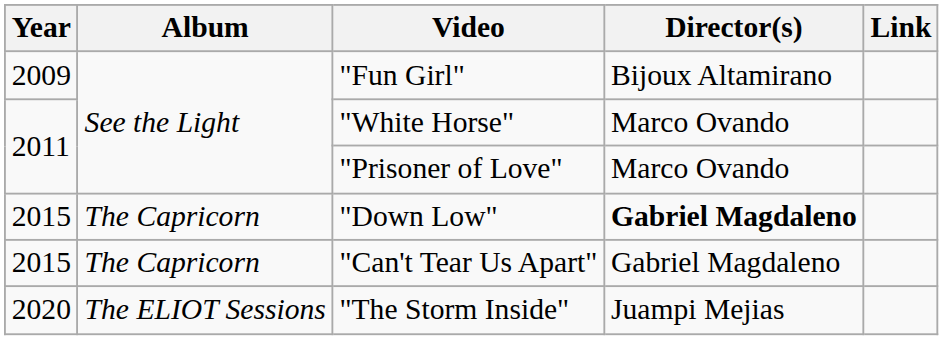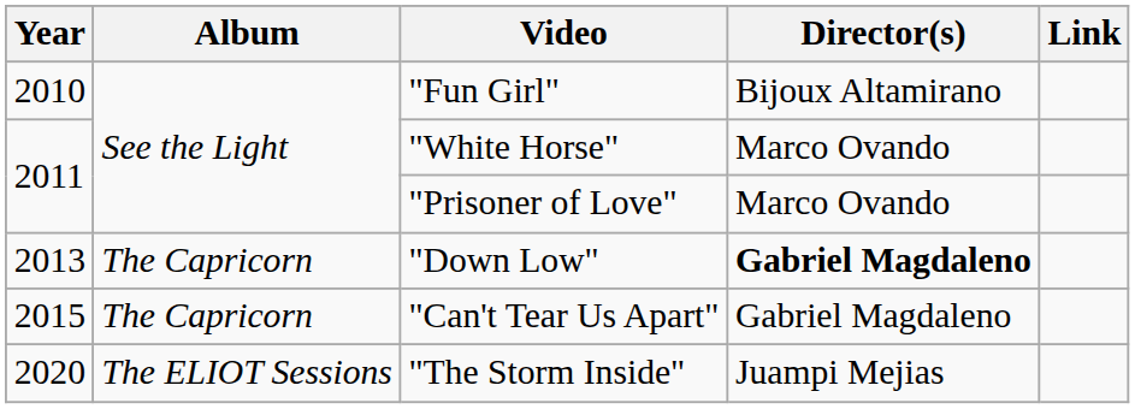 <table class="wikitable">
 <tr>
 <th>Year</th>
 <th>Album</th>
 <th>Video</th>
 <th>Director(s)</th>
 <th>Link</th>
 </tr>
 <tr>
-<td>2009</td>
+<td>2010</td>
 <td rowspan="3"><em>See the Light</em></td>
 <td>"Fun Girl"</td>
 <td>Bijoux Altamirano</td>
 <td></td>
 </tr>
 <tr>
 <td rowspan="2">2011</td>
 <td>"White Horse"</td>
 <td>Marco Ovando</td>
 <td></td>
 </tr>
 <tr>
 <td>"Prisoner of Love"</td>
 <td>Marco Ovando</td>
 <td></td>
 </tr>
 <tr>
-<td>2015</td>
+<td>2013</td>
 <td><em>The Capricorn</em></td>
 <td>"Down Low"</td>
 <td><strong>Gabriel Magdaleno</strong></td>
 <td></td>
 </tr>
 <tr>
 <td>2015</td>
 <td><em>The Capricorn</em></td>
 <td>"Can't Tear Us Apart"</td>
 <td>Gabriel Magdaleno</td>
 <td></td>
 </tr>
 <tr>
 <td>2020</td>
 <td><em>The ELIOT Sessions</em></td>
 <td>"The Storm Inside"</td>
 <td>Juampi Mejias</td>
 <td></td>
 </tr>
 </table>
